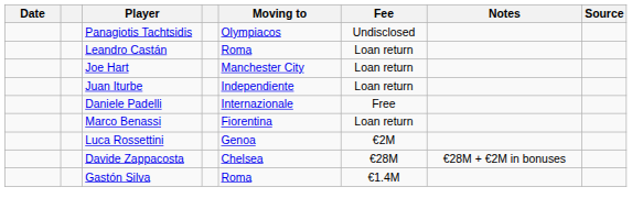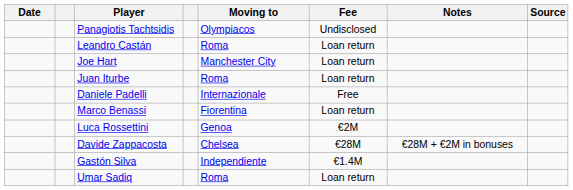 <table class="wikitable sortable">
 <tr>
 <th style="width:80px;">Date</th>
 <th style="width:30px;"></th>
 <th style="width:180px;">Player</th>
 <th style="width:20px;"></th>
 <th style="width:180px;">Moving to</th>
 <th style="width:120px;" class="unsortable">Fee</th>
 <th style="width:250px;" class="unsortable">Notes</th>
 <th style="width:20px;">Source</th>
 </tr>
 <tr>
 <td></td>
 <td align=center></td>
 <td> <a href='#'>Panagiotis Tachtsidis</a></td>
 <td align=center></td>
 <td> <a href='#'>Olympiacos</a></td>
 <td align=center>Undisclosed</td>
 <td align=center></td>
 <td></td>
 </tr>
 <tr>
 <td></td>
 <td align=center></td>
 <td> <a href='#'>Leandro Castán</a></td>
 <td align=center></td>
 <td> <a href='#'>Roma</a></td>
 <td align=center>Loan return</td>
 <td align=center></td>
 <td></td>
 </tr>
 <tr>
 <td></td>
 <td align=center></td>
 <td> <a href='#'>Joe Hart</a></td>
 <td align=center></td>
 <td> <a href='#'>Manchester City</a></td>
 <td align=center>Loan return</td>
 <td align=center></td>
 <td></td>
 </tr>
 <tr>
 <td></td>
 <td align=center></td>
 <td> <a href='#'>Juan Iturbe</a></td>
 <td align=center></td>
-<td> <a href='#'>Independiente</a></td>
+<td> <a href='#'>Roma</a></td>
 <td align=center>Loan return</td>
 <td align=center></td>
 <td></td>
 </tr>
 <tr>
 <td></td>
 <td align=center></td>
 <td> <a href='#'>Daniele Padelli</a></td>
 <td align=center></td>
 <td> <a href='#'>Internazionale</a></td>
 <td align=center>Free</td>
 <td align=center></td>
 <td></td>
 </tr>
 <tr>
 <td></td>
 <td align=center></td>
 <td> <a href='#'>Marco Benassi</a></td>
 <td align=center></td>
 <td> <a href='#'>Fiorentina</a></td>
 <td align=center>Loan return</td>
 <td align=center></td>
 <td></td>
 </tr>
 <tr>
 <td></td>
 <td align=center></td>
 <td> <a href='#'>Luca Rossettini</a></td>
 <td align=center></td>
 <td> <a href='#'>Genoa</a></td>
 <td align=center>€2M</td>
 <td align=center></td>
 <td></td>
 </tr>
 <tr>
 <td></td>
 <td align=center></td>
 <td> <a href='#'>Davide Zappacosta</a></td>
 <td align=center></td>
 <td> <a href='#'>Chelsea</a></td>
 <td align=center>€28M</td>
 <td align=center>€28M + €2M in bonuses</td>
 <td></td>
 </tr>
 <tr>
 <td></td>
 <td align=center></td>
 <td> <a href='#'>Gastón Silva</a></td>
 <td align=center></td>
-<td> <a href='#'>Roma</a></td>
+<td> <a href='#'>Independiente</a></td>
 <td align=center>€1.4M</td>
 <td align=center></td>
 <td></td>
 </tr>
+<tr>
+<td></td>
+<td align=center></td>
+<td> <a href='#'>Umar Sadiq</a></td>
+<td align=center></td>
+<td> <a href='#'>Roma</a></td>
+<td align=center>Loan return</td>
+<td align=center></td>
+<td></td>
+</tr>
 </table>
